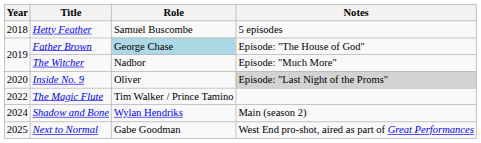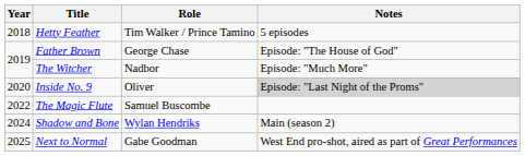 <table class="wikitable sortable">
 <tr>
 <th>Year</th>
 <th>Title</th>
 <th>Role</th>
 <th class="unsortable">Notes</th>
 </tr>
 <tr>
 <td>2018</td>
 <td><em><a href='#'>Hetty Feather</a></em></td>
-<td>Samuel Buscombe</td>
+<td>Tim Walker / Prince Tamino</td>
 <td>5 episodes</td>
 </tr>
 <tr>
 <td rowspan="2">2019</td>
 <td><em><a href='#'>Father Brown</a></em></td>
-<td style="background: lightblue;">George Chase</td>
+<td>George Chase</td>
 <td>Episode: "The House of God"</td>
 </tr>
 <tr>
 <td data-sort-value="Witcher, The"><em><a href='#'>The Witcher</a></em></td>
 <td>Nadbor</td>
 <td>Episode: "Much More"</td>
 </tr>
 <tr>
 <td>2020</td>
 <td><em><a href='#'>Inside No. 9</a></em></td>
 <td>Oliver</td>
 <td style="background: lightgrey;">Episode: "Last Night of the Proms"</td>
 </tr>
 <tr>
 <td>2022</td>
 <td data-sort-value="Magic Flute, The"><em><a href='#'>The Magic Flute</a></em></td>
-<td>Tim Walker / Prince Tamino</td>
+<td>Samuel Buscombe</td>
 <td></td>
 </tr>
 <tr>
 <td>2024</td>
 <td><em><a href='#'>Shadow and Bone</a></em></td>
 <td><a href='#'>Wylan Hendriks</a></td>
 <td>Main (season 2)</td>
 </tr>
 <tr>
 <td>2025</td>
 <td><em><a href='#'>Next to Normal</a></em></td>
 <td>Gabe Goodman</td>
 <td>West End pro-shot, aired as part of <em><a href='#'>Great Performances</a></em></td>
 </tr>
 </table>
